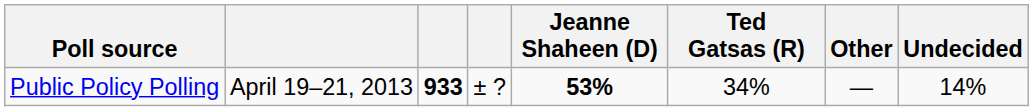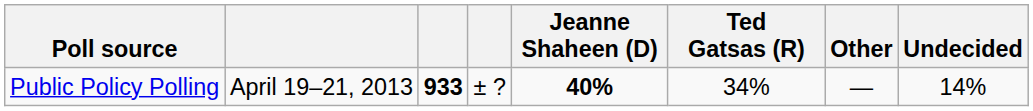 <table class="wikitable" style="text-align:center">
 <tr valign= bottom>
 <th>Poll source</th>
 <th></th>
 <th></th>
 <th></th>
 <th style="width:100px;">Jeanne<br>Shaheen (D)</th>
 <th style="width:100px;">Ted<br>Gatsas (R)</th>
 <th>Other</th>
 <th>Undecided</th>
 </tr>
 <tr>
 <td align=left><a href='#'>Public Policy Polling</a></td>
 <td>April 19–21, 2013</td>
 <td><strong>933</strong></td>
 <td>± ?</td>
-<td><strong>53%</strong></td>
+<td><strong>40%</strong></td>
 <td>34%</td>
 <td>—</td>
 <td>14%</td>
 </tr>
 </table>
